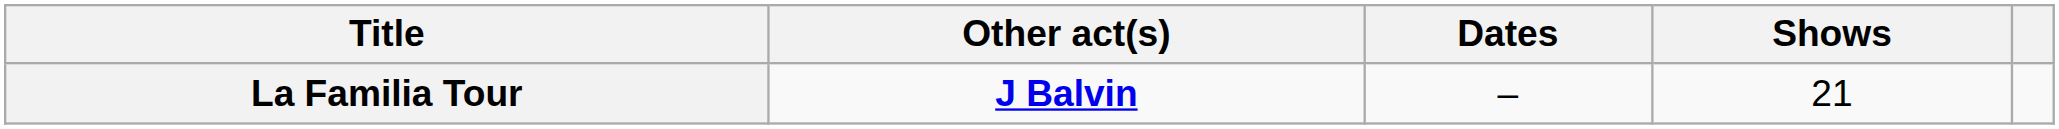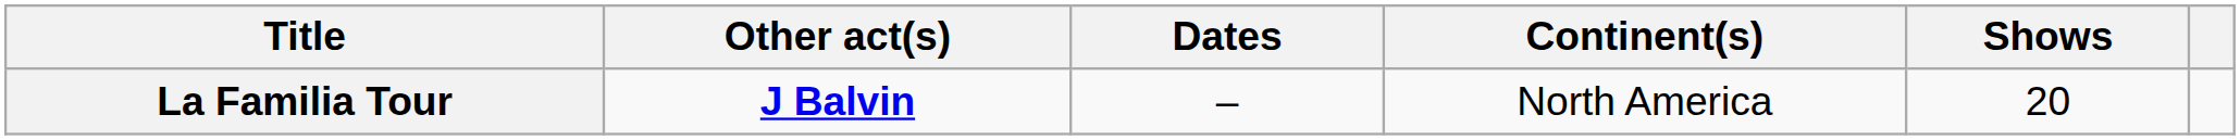 <table class="wikitable sortable plainrowheaders" style="text-align:center;" width="100%">
 <tr>
 <th scope="col">Title</th>
 <th scope="col">Other act(s)</th>
 <th scope="col" width="14%">Dates</th>
+<th scope="col">Continent(s)</th>
 <th scope="col">Shows</th>
 <th scope="col" width="2%" class="unsortable"></th>
 </tr>
 <tr>
 <th scope="row">La Familia Tour</th>
 <td><strong><a href='#'>J Balvin</a></strong></td>
 <td>–<br></td>
-<td>21</td>
+<td>North America</td>
+<td>20</td>
 <td></td>
 </tr>
 </table>
